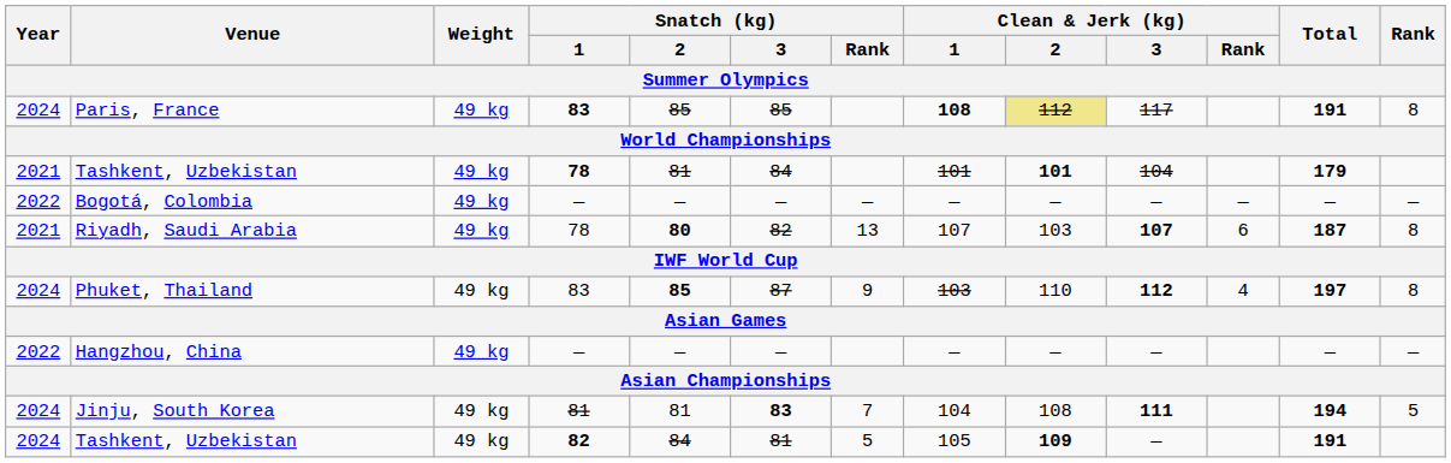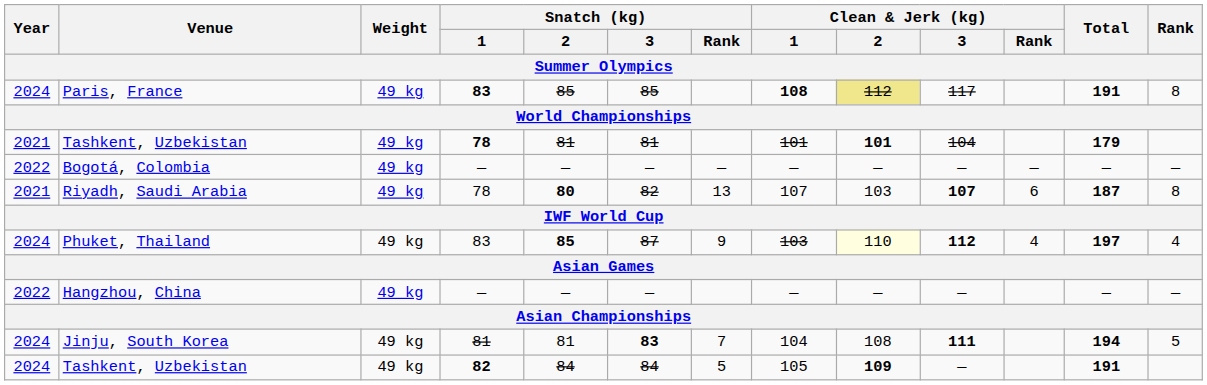 <table class = "wikitable" style="text-align:center;">
 <tr>
 <th rowspan=2 width=40>Year</th>
 <th rowspan=2 width=250>Venue</th>
 <th rowspan=2 width=60>Weight</th>
 <th colspan=4>Snatch (kg)</th>
 <th colspan=4>Clean & Jerk (kg)</th>
 <th rowspan=2 width=65>Total</th>
 <th rowspan=2 width=40>Rank</th>
 </tr>
 <tr>
 <th width=65>1</th>
 <th width=65>2</th>
 <th width=65>3</th>
 <th width=45>Rank</th>
 <th width=65>1</th>
 <th width=65>2</th>
 <th width=65>3</th>
 <th width=45>Rank</th>
 </tr>
 <tr>
 <th colspan=13><a href='#'>Summer Olympics</a></th>
 </tr>
 <tr>
 <td><a href='#'>2024</a></td>
 <td align=left> <a href='#'>Paris</a>, <a href='#'>France</a></td>
 <td><a href='#'>49 kg</a></td>
 <td><strong>83</strong></td>
 <td><s>85</s></td>
 <td><s>85</s></td>
 <td></td>
 <td><strong>108</strong></td>
 <td style="background: khaki;"><s>112</s></td>
 <td><s>117</s></td>
 <td></td>
 <td><strong>191</strong></td>
 <td>8</td>
 </tr>
 <tr>
 <th colspan=13><a href='#'>World Championships</a></th>
 </tr>
 <tr>
 <td><a href='#'>2021</a></td>
 <td align=left> <a href='#'>Tashkent</a>, <a href='#'>Uzbekistan</a></td>
 <td><a href='#'>49 kg</a></td>
 <td><strong>78</strong></td>
 <td><s>81</s></td>
-<td><s>84</s></td>
+<td><s>81</s></td>
 <td></td>
 <td><s>101</s></td>
 <td><strong>101</strong></td>
 <td><s>104</s></td>
 <td></td>
 <td><strong>179</strong></td>
 <td></td>
 </tr>
 <tr>
 <td><a href='#'>2022</a></td>
 <td align=left> <a href='#'>Bogotá</a>, <a href='#'>Colombia</a></td>
 <td><a href='#'>49 kg</a></td>
 <td>—</td>
 <td>—</td>
 <td>—</td>
 <td>—</td>
 <td>—</td>
 <td>—</td>
 <td>—</td>
 <td>—</td>
 <td>—</td>
 <td>—</td>
 </tr>
 <tr>
 <td><a href='#'>2021</a></td>
 <td align=left> <a href='#'>Riyadh</a>, <a href='#'>Saudi Arabia</a></td>
 <td><a href='#'>49 kg</a></td>
 <td>78</td>
 <td><strong>80</strong></td>
 <td><s>82</s></td>
 <td>13</td>
 <td>107</td>
 <td>103</td>
 <td><strong>107</strong></td>
 <td>6</td>
 <td><strong>187</strong></td>
 <td>8</td>
 </tr>
 <tr>
 <th colspan=13><a href='#'>IWF World Cup</a></th>
 </tr>
 <tr>
 <td><a href='#'>2024</a></td>
 <td align=left> <a href='#'>Phuket</a>, <a href='#'>Thailand</a></td>
 <td>49 kg</td>
 <td>83</td>
 <td><strong>85</strong></td>
 <td><s>87</s></td>
 <td>9</td>
 <td><s>103</s></td>
-<td>110</td>
+<td style="background: lightyellow;">110</td>
 <td><strong>112</strong></td>
 <td>4</td>
 <td><strong>197</strong></td>
-<td>8</td>
+<td>4</td>
 </tr>
 <tr>
 <th colspan=13><a href='#'>Asian Games</a></th>
 </tr>
 <tr>
 <td><a href='#'>2022</a></td>
 <td align=left> <a href='#'>Hangzhou</a>, <a href='#'>China</a></td>
 <td><a href='#'>49 kg</a></td>
 <td>—</td>
 <td>—</td>
 <td>—</td>
 <td></td>
 <td>—</td>
 <td>—</td>
 <td>—</td>
 <td></td>
 <td>—</td>
 <td>—</td>
 </tr>
 <tr>
 <th colspan=13><a href='#'>Asian Championships</a></th>
 </tr>
 <tr>
 <td><a href='#'>2024</a></td>
 <td align=left> <a href='#'>Jinju</a>, <a href='#'>South Korea</a></td>
 <td>49 kg</td>
 <td><s>81</s></td>
 <td>81</td>
 <td><strong>83</strong></td>
 <td>7</td>
 <td>104</td>
 <td>108</td>
 <td><strong>111</strong></td>
 <td></td>
 <td><strong>194</strong></td>
 <td>5</td>
 </tr>
 <tr>
 <td><a href='#'>2024</a></td>
 <td align=left> <a href='#'>Tashkent</a>, <a href='#'>Uzbekistan</a></td>
 <td>49 kg</td>
 <td><strong>82</strong></td>
 <td><s>84</s></td>
-<td><s>81</s></td>
+<td><s>84</s></td>
 <td>5</td>
 <td>105</td>
 <td><strong>109</strong></td>
 <td>—</td>
 <td></td>
 <td><strong>191</strong></td>
 <td></td>
 </tr>
 </table>
